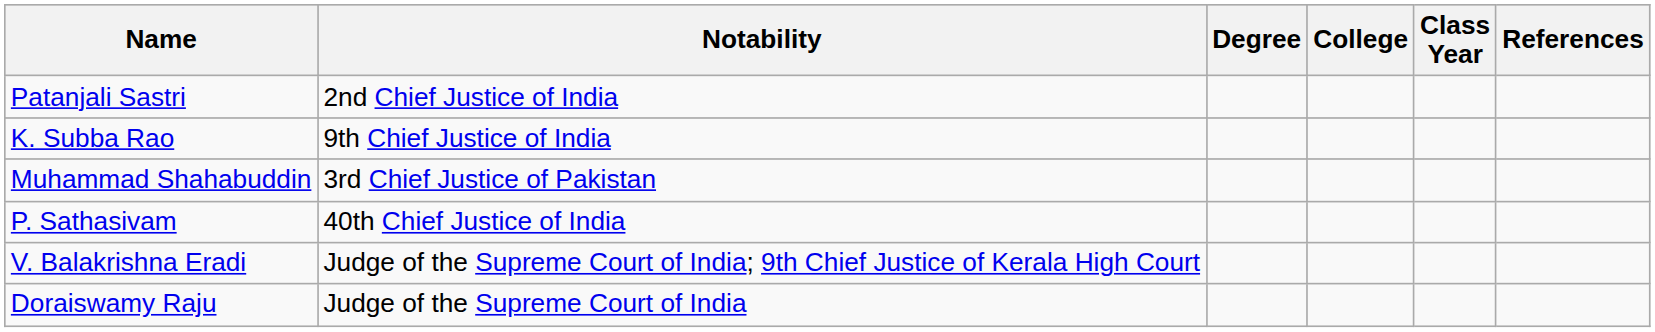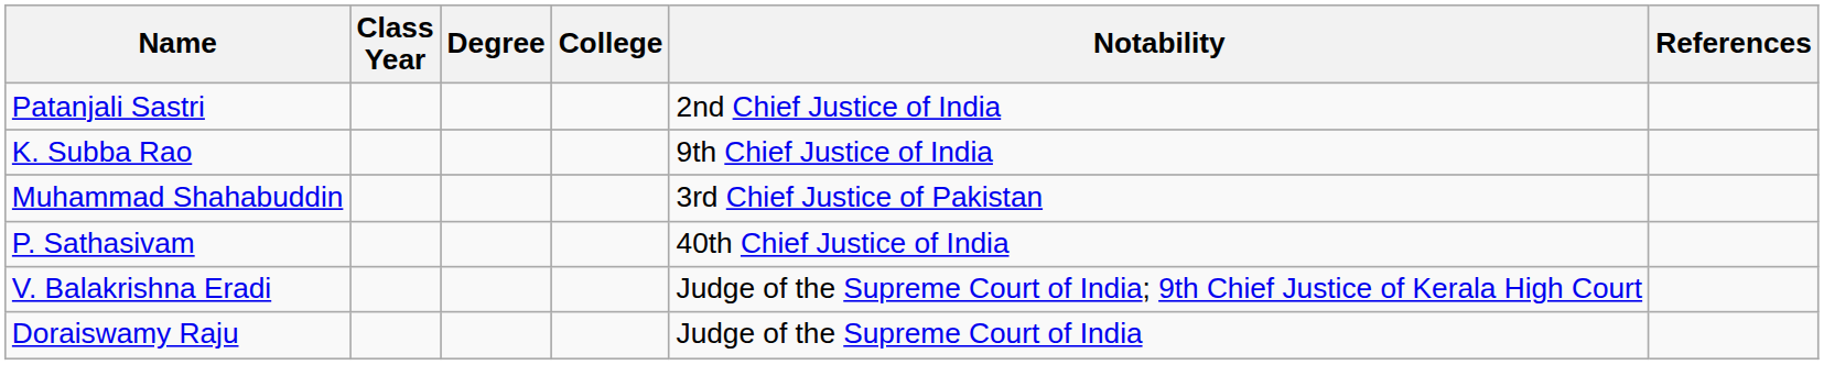 <table class="wikitable">
 <tr>
 <th>Name</th>
-<th>Notability</th>
+<th>Class<br>Year</th>
 <th>Degree</th>
 <th>College</th>
-<th>Class<br>Year</th>
+<th>Notability</th>
 <th>References</th>
 </tr>
 <tr>
 <td><a href='#'>Patanjali Sastri</a></td>
-<td>2nd <a href='#'>Chief Justice of India</a></td>
 <td></td>
 <td></td>
 <td></td>
+<td>2nd <a href='#'>Chief Justice of India</a></td>
 <td></td>
 </tr>
 <tr>
 <td><a href='#'>K. Subba Rao</a></td>
-<td>9th <a href='#'>Chief Justice of India</a></td>
 <td></td>
 <td></td>
 <td></td>
+<td>9th <a href='#'>Chief Justice of India</a></td>
 <td></td>
 </tr>
 <tr>
 <td><a href='#'>Muhammad Shahabuddin</a></td>
-<td>3rd <a href='#'>Chief Justice of Pakistan</a></td>
 <td></td>
 <td></td>
 <td></td>
+<td>3rd <a href='#'>Chief Justice of Pakistan</a></td>
 <td></td>
 </tr>
 <tr>
 <td><a href='#'>P. Sathasivam</a></td>
-<td>40th <a href='#'>Chief Justice of India</a></td>
 <td></td>
 <td></td>
 <td></td>
+<td>40th <a href='#'>Chief Justice of India</a></td>
 <td></td>
 </tr>
 <tr>
 <td><a href='#'>V. Balakrishna Eradi</a></td>
-<td>Judge of the <a href='#'>Supreme Court of India</a>; <a href='#'>9th Chief Justice of Kerala High Court</a></td>
 <td></td>
 <td></td>
 <td></td>
+<td>Judge of the <a href='#'>Supreme Court of India</a>; <a href='#'>9th Chief Justice of Kerala High Court</a></td>
 <td></td>
 </tr>
 <tr>
 <td><a href='#'>Doraiswamy Raju</a></td>
-<td>Judge of the <a href='#'>Supreme Court of India</a></td>
 <td></td>
 <td></td>
 <td></td>
+<td>Judge of the <a href='#'>Supreme Court of India</a></td>
 <td></td>
 </tr>
 </table>
